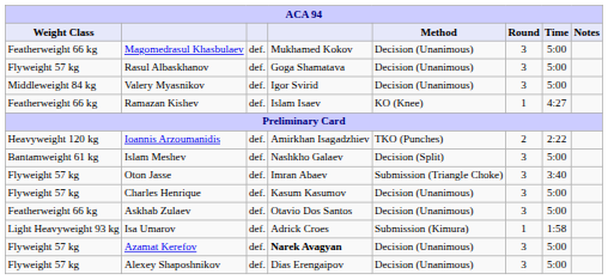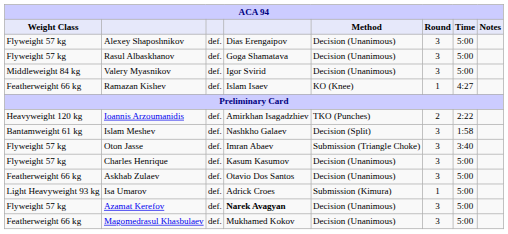 <table class="wikitable" style="font-size: 80%;">
 <tr>
 <th colspan="8" style="background-color: #ccf; color: #000080; text-align: center;"><strong>ACA 94</strong></th>
 </tr>
 <tr>
 <th colspan="1" style="background-color: #E6E8FA; color: #000000; text-align: center;">Weight Class</th>
 <th colspan="1" style="background-color: #E6E8FA; color: #000000; text-align: center;"></th>
 <th colspan="1" style="background-color: #E6E8FA; color: #000000; text-align: center;"></th>
 <th colspan="1" style="background-color: #E6E8FA; color: #000000; text-align: center;"></th>
 <th colspan="1" style="background-color: #E6E8FA; color: #000000; text-align: center;">Method</th>
 <th colspan="1" style="background-color: #E6E8FA; color: #000000; text-align: center;">Round</th>
 <th colspan="1" style="background-color: #E6E8FA; color: #000000; text-align: center;">Time</th>
 <th colspan="1" style="background-color: #E6E8FA; color: #000000; text-align: center;">Notes</th>
 </tr>
 <tr>
-<td>Featherweight 66 kg</td>
-<td> <a href='#'>Magomedrasul Khasbulaev</a></td>
+<td>Flyweight 57 kg</td>
+<td> Alexey Shaposhnikov</td>
 <td>def.</td>
-<td> Mukhamed Kokov</td>
+<td> Dias Erengaipov</td>
 <td>Decision (Unanimous)</td>
 <td align=center>3</td>
 <td align=center>5:00</td>
 <td></td>
 </tr>
 <tr>
 <td>Flyweight 57 kg</td>
 <td> Rasul Albaskhanov</td>
 <td>def.</td>
 <td> Goga Shamatava</td>
 <td>Decision (Unanimous)</td>
 <td align=center>3</td>
 <td align=center>5:00</td>
 <td></td>
 </tr>
 <tr>
 <td>Middleweight 84 kg</td>
 <td> Valery Myasnikov</td>
 <td>def.</td>
 <td> Igor Svirid</td>
 <td>Decision (Unanimous)</td>
 <td align=center>3</td>
 <td align=center>5:00</td>
 <td></td>
 </tr>
 <tr>
 <td>Featherweight 66 kg</td>
 <td> Ramazan Kishev</td>
 <td>def.</td>
 <td> Islam Isaev</td>
 <td>KO (Knee)</td>
 <td align=center>1</td>
 <td align=center>4:27</td>
 <td></td>
 </tr>
 <tr>
 <th colspan="8" style="background-color: #ccf; color: #000080; text-align: center;"><strong>Preliminary Card</strong></th>
 </tr>
 <tr>
 <td>Heavyweight 120 kg</td>
 <td> <a href='#'>Ioannis Arzoumanidis</a></td>
 <td>def.</td>
 <td> Amirkhan Isagadzhiev</td>
 <td>TKO (Punches)</td>
 <td align=center>2</td>
 <td align=center>2:22</td>
 <td></td>
 </tr>
 <tr>
 <td>Bantamweight 61 kg</td>
 <td> Islam Meshev</td>
 <td>def.</td>
 <td> Nashkho Galaev</td>
 <td>Decision (Split)</td>
 <td align=center>3</td>
-<td align=center>5:00</td>
+<td align=center>1:58</td>
 <td></td>
 </tr>
 <tr>
 <td>Flyweight 57 kg</td>
 <td> Oton Jasse</td>
 <td>def.</td>
 <td> Imran Abaev</td>
 <td>Submission (Triangle Choke)</td>
 <td align=center>3</td>
 <td align=center>3:40</td>
 <td></td>
 </tr>
 <tr>
 <td>Flyweight 57 kg</td>
 <td> Charles Henrique</td>
 <td>def.</td>
 <td> Kasum Kasumov</td>
 <td>Decision (Unanimous)</td>
 <td align=center>3</td>
 <td align=center>5:00</td>
 <td></td>
 </tr>
 <tr>
 <td>Featherweight 66 kg</td>
 <td> Askhab Zulaev</td>
 <td>def.</td>
 <td> Otavio Dos Santos</td>
 <td>Decision (Unanimous)</td>
 <td align=center>3</td>
 <td align=center>5:00</td>
 <td></td>
 </tr>
 <tr>
 <td>Light Heavyweight 93 kg</td>
 <td> Isa Umarov</td>
 <td>def.</td>
 <td> Adrick Croes</td>
 <td>Submission (Kimura)</td>
 <td align=center>1</td>
-<td align=center>1:58</td>
+<td align=center>5:00</td>
 <td></td>
 </tr>
 <tr>
 <td>Flyweight 57 kg</td>
 <td> <a href='#'>Azamat Kerefov</a></td>
 <td>def.</td>
 <td><strong> Narek Avagyan</strong></td>
 <td>Decision (Unanimous)</td>
 <td align=center>3</td>
 <td align=center>5:00</td>
 <td></td>
 </tr>
 <tr>
-<td>Flyweight 57 kg</td>
-<td> Alexey Shaposhnikov</td>
+<td>Featherweight 66 kg</td>
+<td> <a href='#'>Magomedrasul Khasbulaev</a></td>
 <td>def.</td>
-<td> Dias Erengaipov</td>
+<td> Mukhamed Kokov</td>
 <td>Decision (Unanimous)</td>
 <td align=center>3</td>
 <td align=center>5:00</td>
 <td></td>
 </tr>
 </table>
